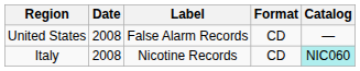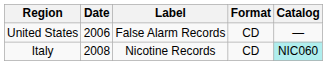 <table class="wikitable" style="text-align:center;">
 <tr>
 <th>Region</th>
 <th>Date</th>
 <th>Label</th>
 <th>Format</th>
 <th>Catalog</th>
 </tr>
 <tr>
 <td>United States</td>
-<td>2008</td>
+<td>2006</td>
 <td>False Alarm Records</td>
 <td>CD</td>
 <td>—</td>
 </tr>
 <tr>
 <td>Italy</td>
 <td>2008</td>
 <td>Nicotine Records</td>
 <td>CD</td>
 <td style="background: paleturquoise;">NIC060<small></small></td>
 </tr>
 </table>
